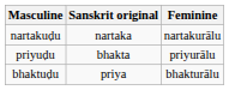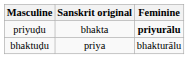 <table class="wikitable" style=text-align:center>
 <tr>
 <th>Masculine</th>
 <th>Sanskrit original</th>
 <th>Feminine</th>
 </tr>
 <tr>
-<td>nartakuḍu</td>
-<td>nartaka</td>
-<td>nartakurālu</td>
-</tr>
-<tr>
 <td>priyuḍu</td>
 <td>bhakta</td>
-<td>priyurālu</td>
+<td><strong>priyurālu</strong></td>
 </tr>
 <tr>
 <td>bhaktuḍu</td>
 <td>priya</td>
 <td>bhakturālu</td>
 </tr>
 </table>
